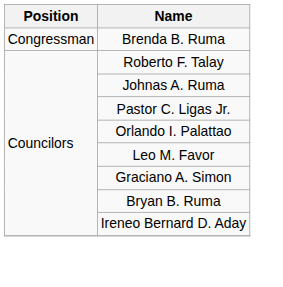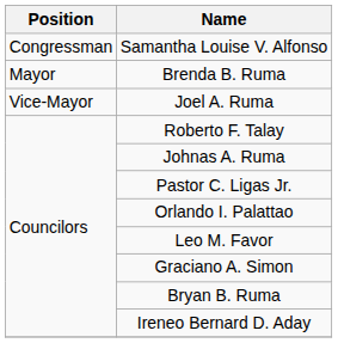 <table class="wikitable" style="line-height:1.20em; font-size:100%;">
 <tr>
 <th>Position</th>
 <th>Name</th>
 </tr>
 <tr>
 <td>Congressman</td>
+<td style="text-align:center;">Samantha Louise V. Alfonso</td>
+</tr>
+<tr>
+<td>Mayor</td>
 <td style="text-align:center;">Brenda B. Ruma</td>
+</tr>
+<tr>
+<td>Vice-Mayor</td>
+<td style="text-align:center;">Joel A. Ruma</td>
 </tr>
 <tr>
 <td rowspan="8">Councilors</td>
 <td style="text-align:center;">Roberto F. Talay</td>
 </tr>
 <tr>
 <td style="text-align:center;">Johnas A. Ruma</td>
 </tr>
 <tr>
 <td style="text-align:center;">Pastor C. Ligas Jr.</td>
 </tr>
 <tr>
 <td style="text-align:center;">Orlando I. Palattao</td>
 </tr>
 <tr>
 <td style="text-align:center;">Leo M. Favor</td>
 </tr>
 <tr>
 <td style="text-align:center;">Graciano A. Simon</td>
 </tr>
 <tr>
 <td style="text-align:center;">Bryan B. Ruma</td>
 </tr>
 <tr>
 <td style="text-align:center;">Ireneo Bernard D. Aday</td>
 </tr>
 <tr>
 </tr>
 </table>
